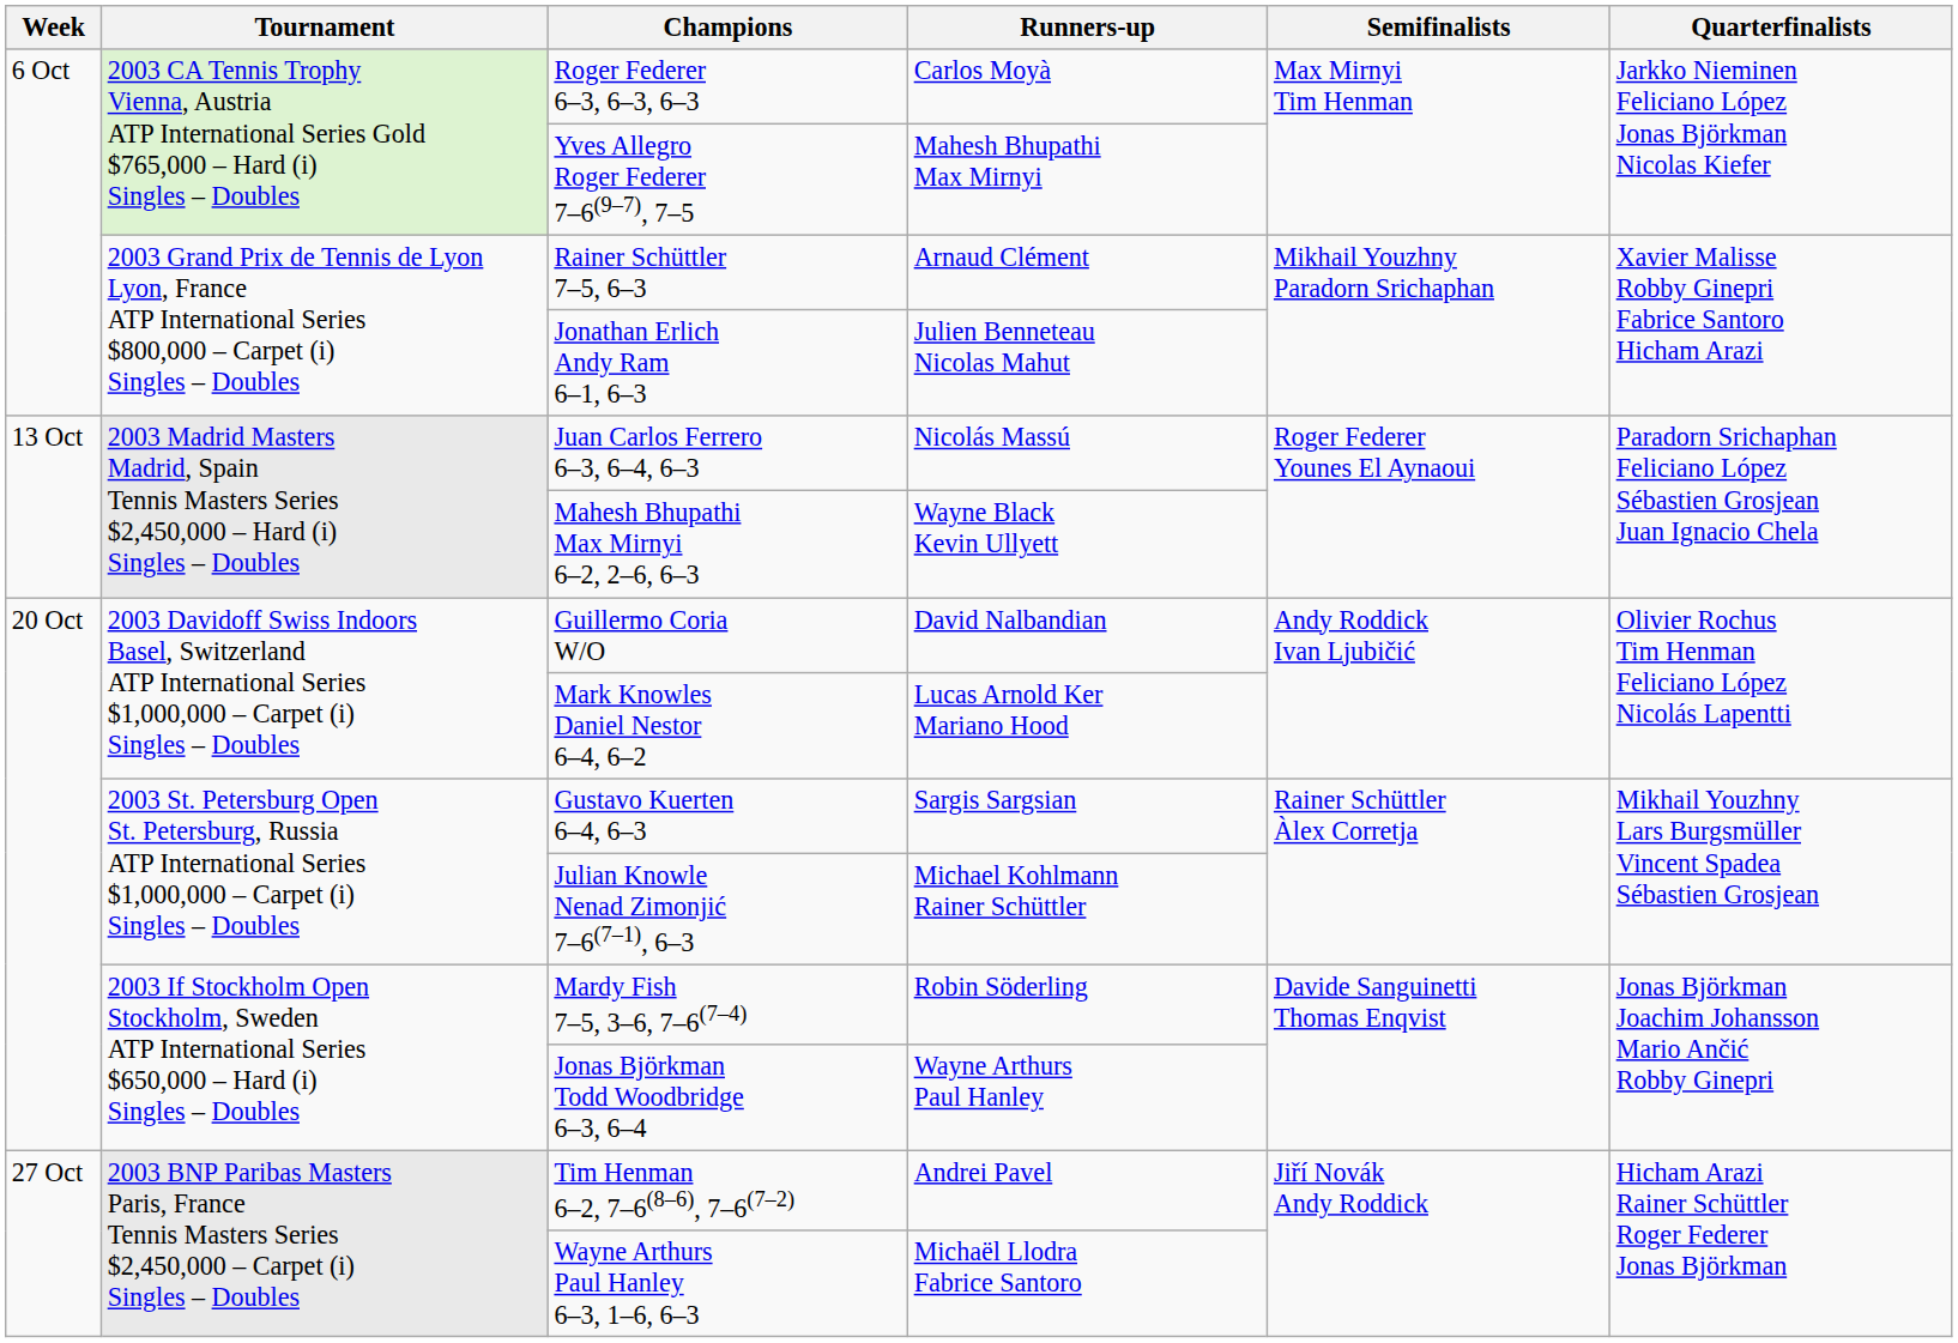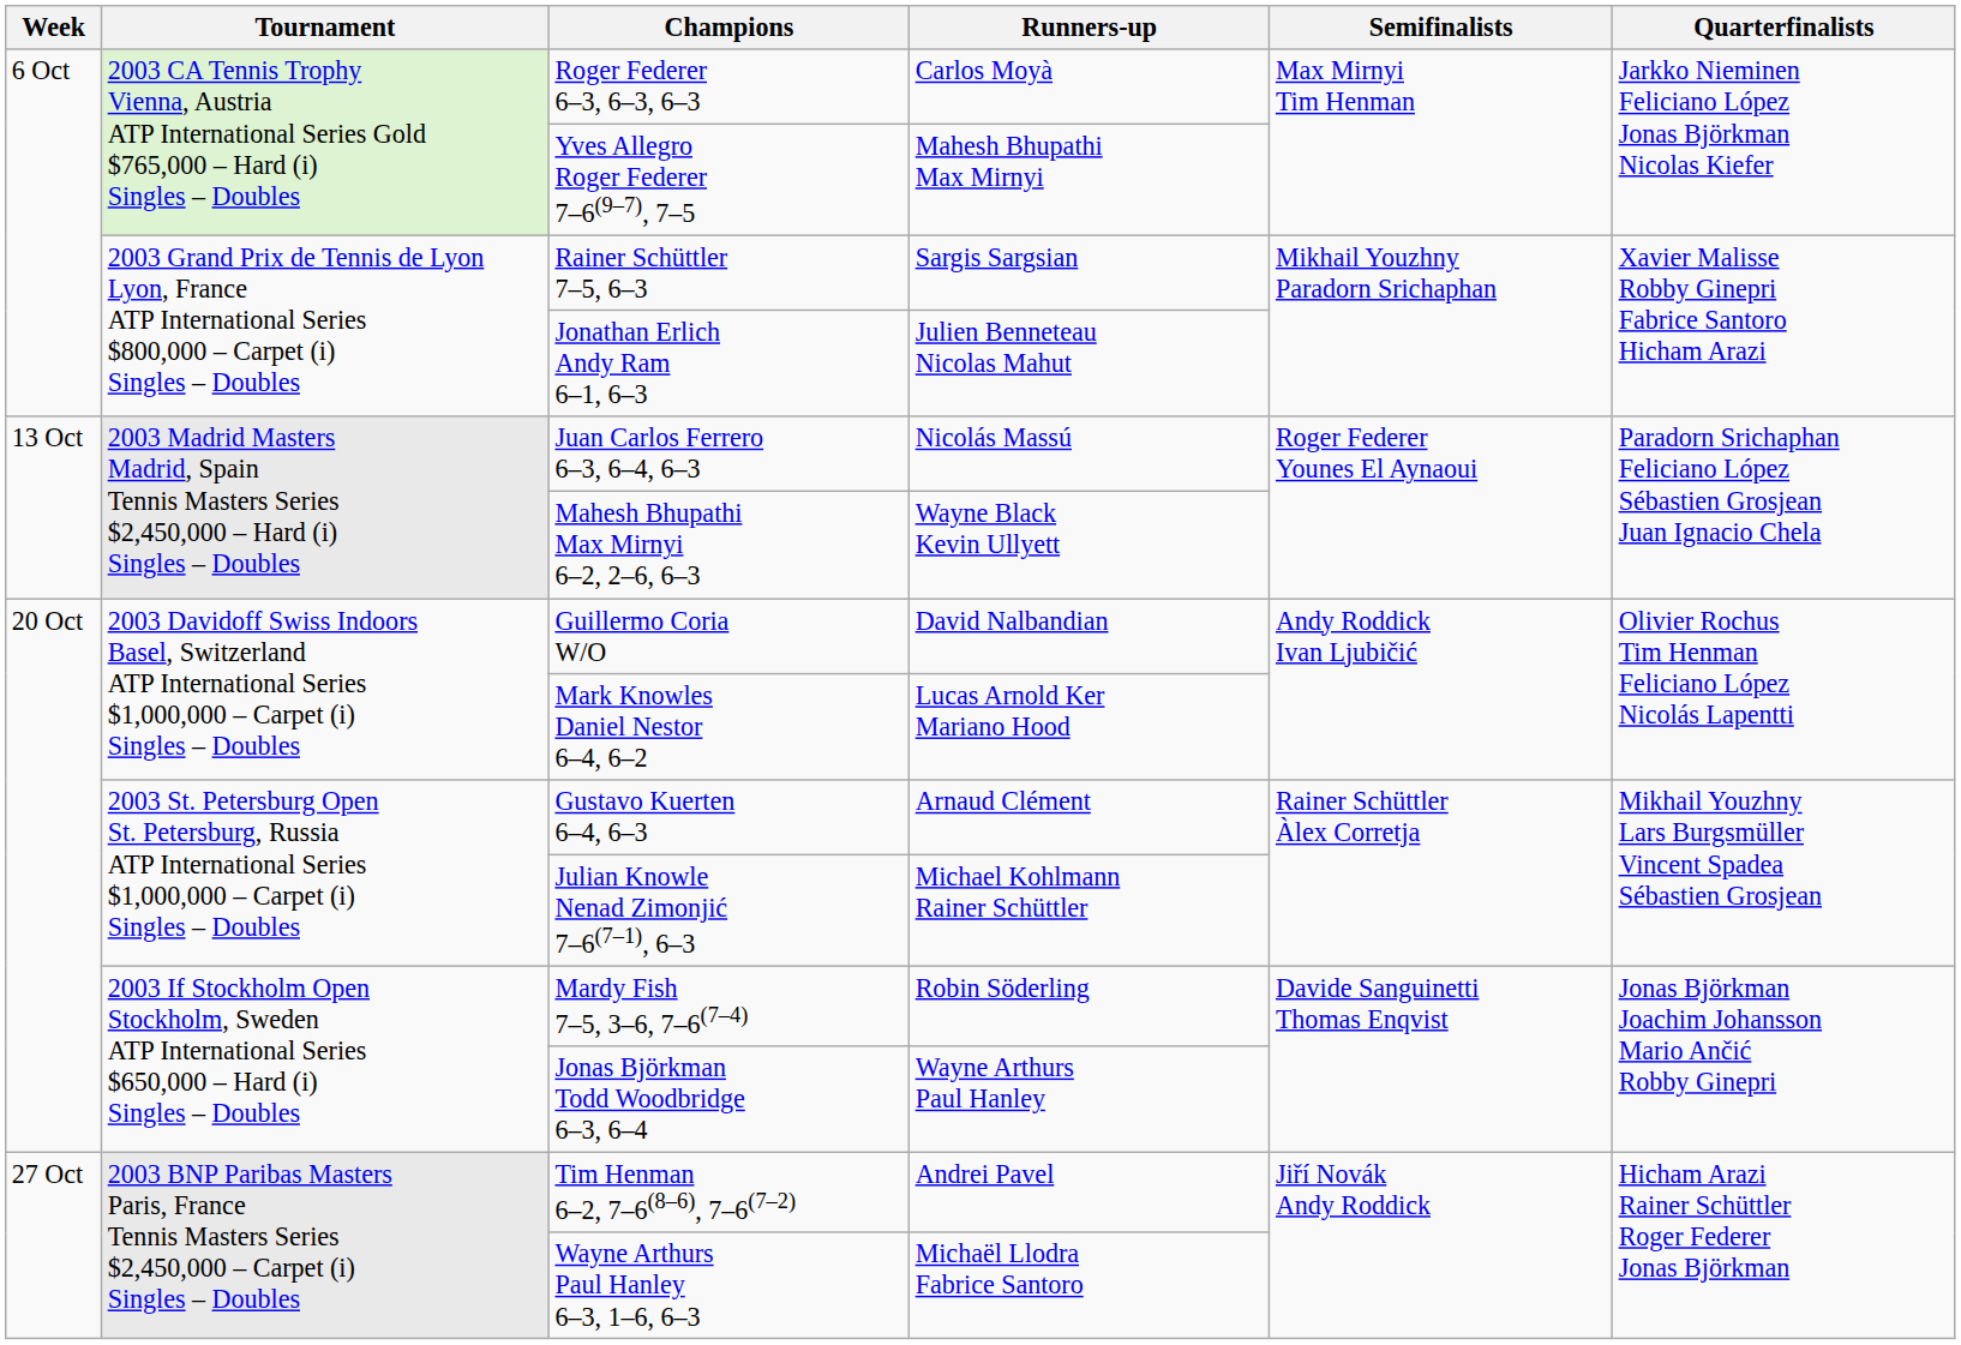 <table class=wikitable style=font-size:95%>
 <tr>
 <th style="width:48px;">Week</th>
 <th style="width:250px;">Tournament</th>
 <th style="width:200px;">Champions</th>
 <th style="width:200px;">Runners-up</th>
 <th style="width:190px;">Semifinalists</th>
 <th style="width:190px;">Quarterfinalists</th>
 </tr>
 <tr valign=top>
 <td rowspan=4>6 Oct</td>
 <td bgcolor=#DDF3D1 rowspan=2><a href='#'>2003 CA Tennis Trophy</a><br>  <a href='#'>Vienna</a>, Austria<br>ATP International Series Gold<br>$765,000 – Hard (i) <br> <a href='#'>Singles</a> – <a href='#'>Doubles</a></td>
 <td> <a href='#'>Roger Federer</a> <br>6–3, 6–3, 6–3</td>
 <td> <a href='#'>Carlos Moyà</a></td>
 <td rowspan=2> <a href='#'>Max Mirnyi</a> <br> <a href='#'>Tim Henman</a></td>
 <td rowspan=2> <a href='#'>Jarkko Nieminen</a> <br>  <a href='#'>Feliciano López</a> <br> <a href='#'>Jonas Björkman</a>  <br>  <a href='#'>Nicolas Kiefer</a></td>
 </tr>
 <tr valign=top>
 <td> <a href='#'>Yves Allegro</a> <br>  <a href='#'>Roger Federer</a><br> 7–6<sup>(9–7)</sup>, 7–5</td>
 <td> <a href='#'>Mahesh Bhupathi</a> <br>  <a href='#'>Max Mirnyi</a></td>
 </tr>
 <tr valign=top>
 <td rowspan=2><a href='#'>2003 Grand Prix de Tennis de Lyon</a><br>  <a href='#'>Lyon</a>, France<br>ATP International Series<br>$800,000 – Carpet (i) <br> <a href='#'>Singles</a> – <a href='#'>Doubles</a></td>
 <td> <a href='#'>Rainer Schüttler</a> <br>7–5, 6–3</td>
-<td> <a href='#'>Arnaud Clément</a></td>
+<td> <a href='#'>Sargis Sargsian</a></td>
 <td rowspan=2> <a href='#'>Mikhail Youzhny</a> <br> <a href='#'>Paradorn Srichaphan</a></td>
 <td rowspan=2> <a href='#'>Xavier Malisse</a> <br>  <a href='#'>Robby Ginepri</a> <br> <a href='#'>Fabrice Santoro</a>  <br>  <a href='#'>Hicham Arazi</a></td>
 </tr>
 <tr valign=top>
 <td> <a href='#'>Jonathan Erlich</a> <br>  <a href='#'>Andy Ram</a><br> 6–1, 6–3</td>
 <td> <a href='#'>Julien Benneteau</a> <br>  <a href='#'>Nicolas Mahut</a></td>
 </tr>
 <tr valign=top>
 <td rowspan=2>13 Oct</td>
 <td bgcolor=#E9E9E9 rowspan=2><a href='#'>2003 Madrid Masters</a><br> <a href='#'>Madrid</a>, Spain<br>Tennis Masters Series<br>$2,450,000 – Hard (i) <br> <a href='#'>Singles</a> – <a href='#'>Doubles</a></td>
 <td> <a href='#'>Juan Carlos Ferrero</a> <br>6–3, 6–4, 6–3</td>
 <td> <a href='#'>Nicolás Massú</a></td>
 <td rowspan=2> <a href='#'>Roger Federer</a> <br> <a href='#'>Younes El Aynaoui</a></td>
 <td rowspan=2> <a href='#'>Paradorn Srichaphan</a> <br>  <a href='#'>Feliciano López</a> <br> <a href='#'>Sébastien Grosjean</a>  <br>  <a href='#'>Juan Ignacio Chela</a></td>
 </tr>
 <tr valign=top>
 <td> <a href='#'>Mahesh Bhupathi</a> <br>  <a href='#'>Max Mirnyi</a><br> 6–2, 2–6, 6–3</td>
 <td> <a href='#'>Wayne Black</a> <br>  <a href='#'>Kevin Ullyett</a></td>
 </tr>
 <tr valign=top>
 <td rowspan=6>20 Oct</td>
 <td rowspan=2><a href='#'>2003 Davidoff Swiss Indoors</a><br> <a href='#'>Basel</a>, Switzerland<br>ATP International Series<br>$1,000,000 – Carpet (i) <br> <a href='#'>Singles</a> – <a href='#'>Doubles</a></td>
 <td> <a href='#'>Guillermo Coria</a> <br>W/O</td>
 <td> <a href='#'>David Nalbandian</a></td>
 <td rowspan=2> <a href='#'>Andy Roddick</a> <br> <a href='#'>Ivan Ljubičić</a></td>
 <td rowspan=2> <a href='#'>Olivier Rochus</a> <br>  <a href='#'>Tim Henman</a> <br> <a href='#'>Feliciano López</a>  <br>  <a href='#'>Nicolás Lapentti</a></td>
 </tr>
 <tr valign=top>
 <td> <a href='#'>Mark Knowles</a> <br>  <a href='#'>Daniel Nestor</a><br> 6–4, 6–2</td>
 <td> <a href='#'>Lucas Arnold Ker</a> <br>  <a href='#'>Mariano Hood</a></td>
 </tr>
 <tr valign=top>
 <td rowspan=2><a href='#'>2003 St. Petersburg Open</a><br>  <a href='#'>St. Petersburg</a>, Russia<br>ATP International Series<br>$1,000,000 – Carpet (i) <br> <a href='#'>Singles</a> – <a href='#'>Doubles</a></td>
 <td> <a href='#'>Gustavo Kuerten</a> <br>6–4, 6–3</td>
-<td> <a href='#'>Sargis Sargsian</a></td>
+<td> <a href='#'>Arnaud Clément</a></td>
 <td rowspan=2> <a href='#'>Rainer Schüttler</a> <br> <a href='#'>Àlex Corretja</a></td>
 <td rowspan=2> <a href='#'>Mikhail Youzhny</a> <br>  <a href='#'>Lars Burgsmüller</a> <br> <a href='#'>Vincent Spadea</a>  <br>  <a href='#'>Sébastien Grosjean</a></td>
 </tr>
 <tr valign=top>
 <td> <a href='#'>Julian Knowle</a> <br>  <a href='#'>Nenad Zimonjić</a><br> 7–6<sup>(7–1)</sup>, 6–3</td>
 <td> <a href='#'>Michael Kohlmann</a> <br>  <a href='#'>Rainer Schüttler</a></td>
 </tr>
 <tr valign=top>
 <td rowspan=2><a href='#'>2003 If Stockholm Open</a><br> <a href='#'>Stockholm</a>, Sweden<br>ATP International Series<br>$650,000 – Hard (i) <br> <a href='#'>Singles</a> – <a href='#'>Doubles</a></td>
 <td> <a href='#'>Mardy Fish</a> <br>7–5, 3–6, 7–6<sup>(7–4)</sup></td>
 <td> <a href='#'>Robin Söderling</a></td>
 <td rowspan=2> <a href='#'>Davide Sanguinetti</a> <br> <a href='#'>Thomas Enqvist</a></td>
 <td rowspan=2> <a href='#'>Jonas Björkman</a> <br>  <a href='#'>Joachim Johansson</a> <br> <a href='#'>Mario Ančić</a>  <br>  <a href='#'>Robby Ginepri</a></td>
 </tr>
 <tr valign=top>
 <td> <a href='#'>Jonas Björkman</a> <br>  <a href='#'>Todd Woodbridge</a><br> 6–3, 6–4</td>
 <td> <a href='#'>Wayne Arthurs</a> <br>  <a href='#'>Paul Hanley</a></td>
 </tr>
 <tr valign=top>
 <td rowspan=2>27 Oct</td>
 <td bgcolor=#E9E9E9 rowspan=2><a href='#'>2003 BNP Paribas Masters</a><br> Paris, France<br>Tennis Masters Series<br>$2,450,000 – Carpet (i) <br> <a href='#'>Singles</a> – <a href='#'>Doubles</a></td>
 <td> <a href='#'>Tim Henman</a> <br>6–2, 7–6<sup>(8–6)</sup>, 7–6<sup>(7–2)</sup></td>
 <td> <a href='#'>Andrei Pavel</a></td>
 <td rowspan=2> <a href='#'>Jiří Novák</a> <br> <a href='#'>Andy Roddick</a></td>
 <td rowspan=2> <a href='#'>Hicham Arazi</a> <br>  <a href='#'>Rainer Schüttler</a> <br> <a href='#'>Roger Federer</a>  <br>  <a href='#'>Jonas Björkman</a></td>
 </tr>
 <tr valign=top>
 <td> <a href='#'>Wayne Arthurs</a> <br>  <a href='#'>Paul Hanley</a><br> 6–3, 1–6, 6–3</td>
 <td> <a href='#'>Michaël Llodra</a> <br>  <a href='#'>Fabrice Santoro</a></td>
 </tr>
 </table>
